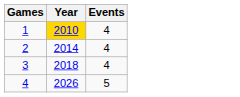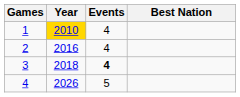 <table class=wikitable>
 <tr>
 <th width=50>Games</th>
 <th width=50>Year</th>
 <th width=50>Events</th>
+<th width=150>Best Nation</th>
 </tr>
 <tr>
 <td align=center><a href='#'>1</a></td>
 <td align=center style="background: gold;"><a href='#'>2010</a></td>
 <td align=center>4</td>
+<td></td>
 </tr>
 <tr>
 <td align=center><a href='#'>2</a></td>
-<td align=center><a href='#'>2014</a></td>
+<td align=center><a href='#'>2016</a></td>
 <td align=center>4</td>
+<td></td>
 </tr>
 <tr>
 <td align=center><a href='#'>3</a></td>
 <td align=center><a href='#'>2018</a></td>
-<td align=center>4</td>
+<td align=center><strong>4</strong></td>
+<td></td>
 </tr>
 <tr>
 <td align=center><a href='#'>4</a></td>
 <td align=center><a href='#'>2026</a></td>
 <td align=center>5</td>
+<td></td>
 </tr>
 </table>
